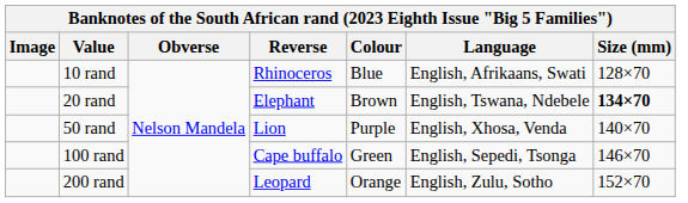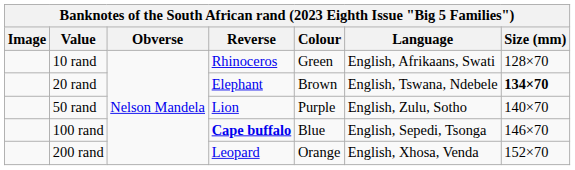 <table class="wikitable" style="font-size: 100%">
 <tr>
 <th colspan="7">Banknotes of the South African rand (2023 Eighth Issue "Big 5 Families")</th>
 </tr>
 <tr>
 <th>Image</th>
 <th>Value</th>
 <th>Obverse</th>
 <th>Reverse</th>
 <th>Colour</th>
 <th>Language</th>
 <th>Size (mm)</th>
 </tr>
 <tr>
 <td style="text-align:center;"></td>
 <td>10 rand</td>
 <td rowspan="5"><a href='#'>Nelson Mandela</a></td>
 <td><a href='#'>Rhinoceros</a></td>
-<td>Blue</td>
+<td>Green</td>
 <td>English, Afrikaans, Swati</td>
 <td>128×70</td>
 </tr>
 <tr>
 <td style="text-align:center;"></td>
 <td>20 rand</td>
 <td><a href='#'>Elephant</a></td>
 <td>Brown</td>
 <td>English, Tswana, Ndebele</td>
 <td><strong>134×70</strong></td>
 </tr>
 <tr>
 <td style="text-align:center;"></td>
 <td>50 rand</td>
 <td><a href='#'>Lion</a></td>
 <td>Purple</td>
-<td>English, Xhosa, Venda</td>
+<td>English, Zulu, Sotho</td>
 <td>140×70</td>
 </tr>
 <tr>
 <td style="text-align:center;"></td>
 <td>100 rand</td>
-<td><a href='#'>Cape buffalo</a></td>
-<td>Green</td>
+<td><strong><a href='#'>Cape buffalo</a></strong></td>
+<td>Blue</td>
 <td>English, Sepedi, Tsonga</td>
 <td>146×70</td>
 </tr>
 <tr>
 <td style="text-align:center;"></td>
 <td>200 rand</td>
 <td><a href='#'>Leopard</a></td>
 <td>Orange</td>
-<td>English, Zulu, Sotho</td>
+<td>English, Xhosa, Venda</td>
 <td>152×70</td>
 </tr>
 </table>
